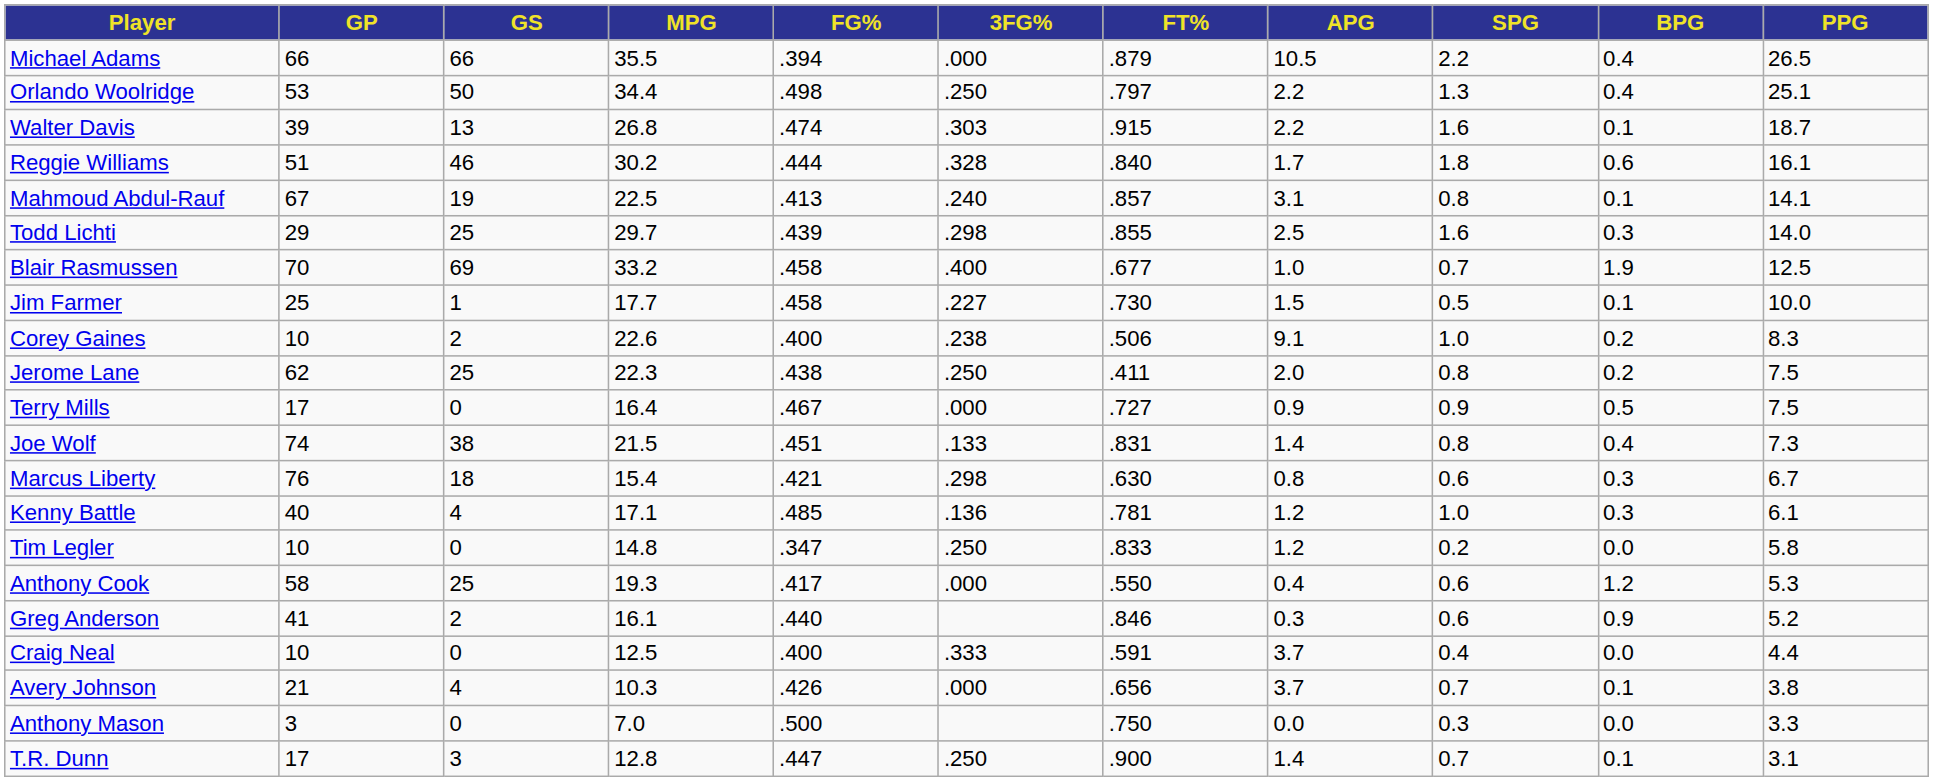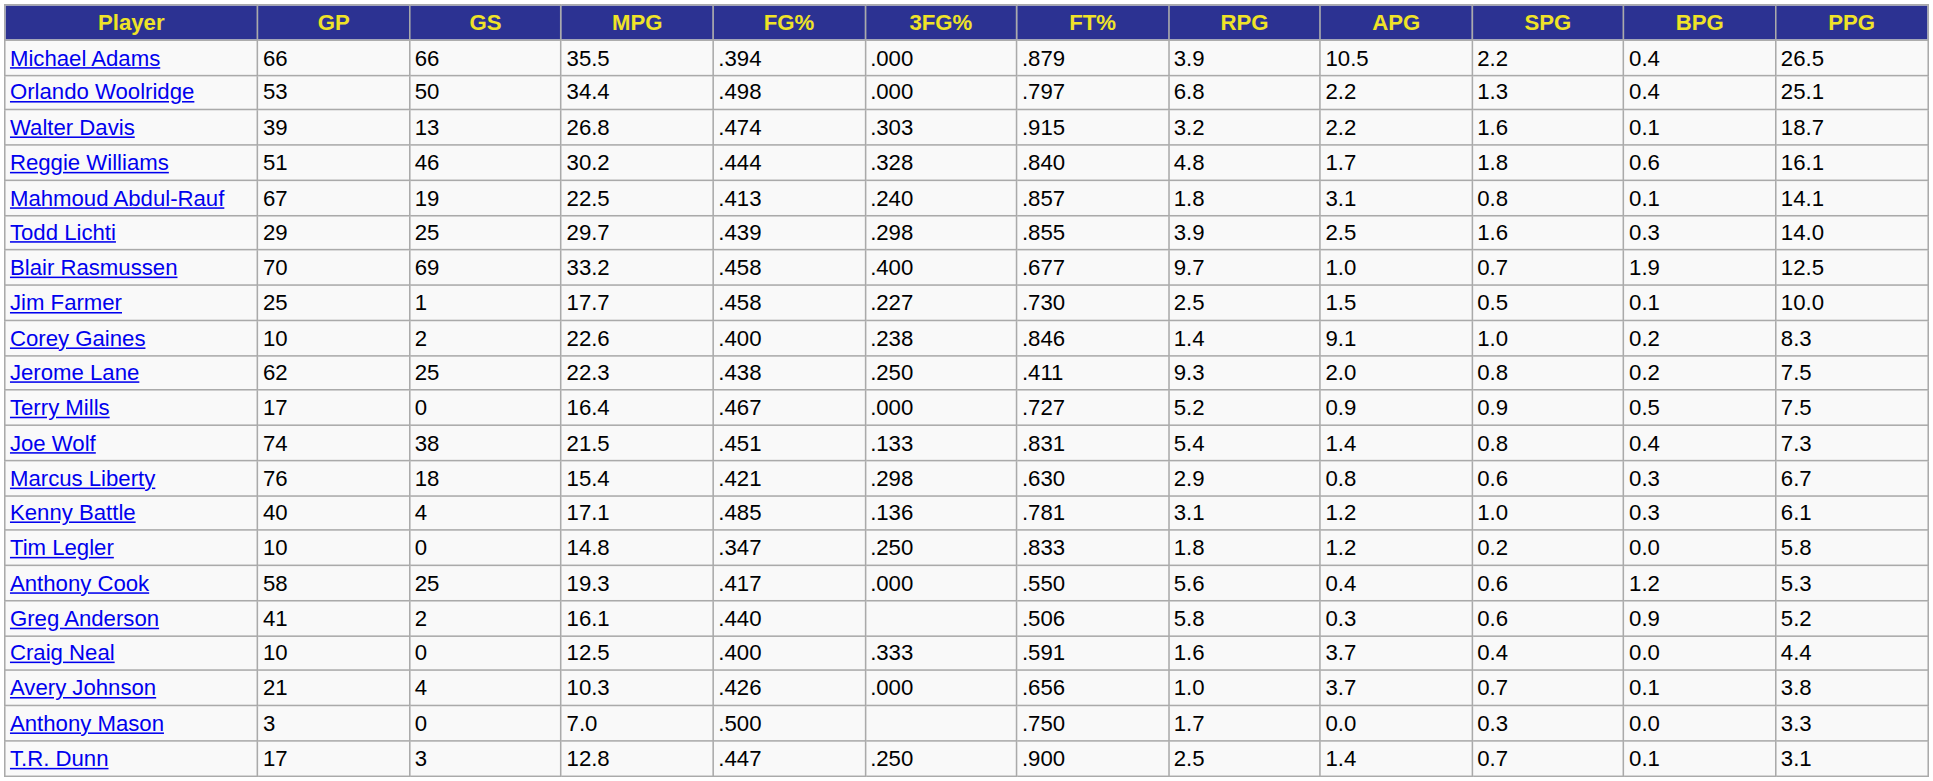 <table class="wikitable sortable" style="font-size: 90%">
 <tr>
 <th style="background:#2C3292; color:#EFE328;" width="10%">Player</th>
 <th style="background:#2C3292; color:#EFE328;" width="6%">GP</th>
 <th style="background:#2C3292; color:#EFE328;" width="6%">GS</th>
 <th style="background:#2C3292; color:#EFE328;" width="6%">MPG</th>
 <th style="background:#2C3292; color:#EFE328;" width="6%">FG%</th>
 <th style="background:#2C3292; color:#EFE328;" width="6%">3FG%</th>
 <th style="background:#2C3292; color:#EFE328;" width="6%">FT%</th>
+<th style="background:#2C3292; color:#EFE328;" width="6%">RPG</th>
 <th style="background:#2C3292; color:#EFE328;" width="6%">APG</th>
 <th style="background:#2C3292; color:#EFE328;" width="6%">SPG</th>
 <th style="background:#2C3292; color:#EFE328;" width="6%">BPG</th>
 <th style="background:#2C3292; color:#EFE328;" width="6%">PPG</th>
 </tr>
 <tr>
 <td><a href='#'>Michael Adams</a></td>
 <td>66</td>
 <td>66</td>
 <td>35.5</td>
 <td>.394</td>
 <td>.000</td>
 <td>.879</td>
+<td>3.9</td>
 <td>10.5</td>
 <td>2.2</td>
 <td>0.4</td>
 <td>26.5</td>
 </tr>
 <tr>
 <td><a href='#'>Orlando Woolridge</a></td>
 <td>53</td>
 <td>50</td>
 <td>34.4</td>
 <td>.498</td>
-<td>.250</td>
+<td>.000</td>
 <td>.797</td>
+<td>6.8</td>
 <td>2.2</td>
 <td>1.3</td>
 <td>0.4</td>
 <td>25.1</td>
 </tr>
 <tr>
 <td><a href='#'>Walter Davis</a></td>
 <td>39</td>
 <td>13</td>
 <td>26.8</td>
 <td>.474</td>
 <td>.303</td>
 <td>.915</td>
+<td>3.2</td>
 <td>2.2</td>
 <td>1.6</td>
 <td>0.1</td>
 <td>18.7</td>
 </tr>
 <tr>
 <td><a href='#'>Reggie Williams</a></td>
 <td>51</td>
 <td>46</td>
 <td>30.2</td>
 <td>.444</td>
 <td>.328</td>
 <td>.840</td>
+<td>4.8</td>
 <td>1.7</td>
 <td>1.8</td>
 <td>0.6</td>
 <td>16.1</td>
 </tr>
 <tr>
 <td><a href='#'>Mahmoud Abdul-Rauf</a></td>
 <td>67</td>
 <td>19</td>
 <td>22.5</td>
 <td>.413</td>
 <td>.240</td>
 <td>.857</td>
+<td>1.8</td>
 <td>3.1</td>
 <td>0.8</td>
 <td>0.1</td>
 <td>14.1</td>
 </tr>
 <tr>
 <td><a href='#'>Todd Lichti</a></td>
 <td>29</td>
 <td>25</td>
 <td>29.7</td>
 <td>.439</td>
 <td>.298</td>
 <td>.855</td>
+<td>3.9</td>
 <td>2.5</td>
 <td>1.6</td>
 <td>0.3</td>
 <td>14.0</td>
 </tr>
 <tr>
 <td><a href='#'>Blair Rasmussen</a></td>
 <td>70</td>
 <td>69</td>
 <td>33.2</td>
 <td>.458</td>
 <td>.400</td>
 <td>.677</td>
+<td>9.7</td>
 <td>1.0</td>
 <td>0.7</td>
 <td>1.9</td>
 <td>12.5</td>
 </tr>
 <tr>
 <td><a href='#'>Jim Farmer</a></td>
 <td>25</td>
 <td>1</td>
 <td>17.7</td>
 <td>.458</td>
 <td>.227</td>
 <td>.730</td>
+<td>2.5</td>
 <td>1.5</td>
 <td>0.5</td>
 <td>0.1</td>
 <td>10.0</td>
 </tr>
 <tr>
 <td><a href='#'>Corey Gaines</a></td>
 <td>10</td>
 <td>2</td>
 <td>22.6</td>
 <td>.400</td>
 <td>.238</td>
-<td>.506</td>
+<td>.846</td>
+<td>1.4</td>
 <td>9.1</td>
 <td>1.0</td>
 <td>0.2</td>
 <td>8.3</td>
 </tr>
 <tr>
 <td><a href='#'>Jerome Lane</a></td>
 <td>62</td>
 <td>25</td>
 <td>22.3</td>
 <td>.438</td>
 <td>.250</td>
 <td>.411</td>
+<td>9.3</td>
 <td>2.0</td>
 <td>0.8</td>
 <td>0.2</td>
 <td>7.5</td>
 </tr>
 <tr>
 <td><a href='#'>Terry Mills</a></td>
 <td>17</td>
 <td>0</td>
 <td>16.4</td>
 <td>.467</td>
 <td>.000</td>
 <td>.727</td>
+<td>5.2</td>
 <td>0.9</td>
 <td>0.9</td>
 <td>0.5</td>
 <td>7.5</td>
 </tr>
 <tr>
 <td><a href='#'>Joe Wolf</a></td>
 <td>74</td>
 <td>38</td>
 <td>21.5</td>
 <td>.451</td>
 <td>.133</td>
 <td>.831</td>
+<td>5.4</td>
 <td>1.4</td>
 <td>0.8</td>
 <td>0.4</td>
 <td>7.3</td>
 </tr>
 <tr>
 <td><a href='#'>Marcus Liberty</a></td>
 <td>76</td>
 <td>18</td>
 <td>15.4</td>
 <td>.421</td>
 <td>.298</td>
 <td>.630</td>
+<td>2.9</td>
 <td>0.8</td>
 <td>0.6</td>
 <td>0.3</td>
 <td>6.7</td>
 </tr>
 <tr>
 <td><a href='#'>Kenny Battle</a></td>
 <td>40</td>
 <td>4</td>
 <td>17.1</td>
 <td>.485</td>
 <td>.136</td>
 <td>.781</td>
+<td>3.1</td>
 <td>1.2</td>
 <td>1.0</td>
 <td>0.3</td>
 <td>6.1</td>
 </tr>
 <tr>
 <td><a href='#'>Tim Legler</a></td>
 <td>10</td>
 <td>0</td>
 <td>14.8</td>
 <td>.347</td>
 <td>.250</td>
 <td>.833</td>
+<td>1.8</td>
 <td>1.2</td>
 <td>0.2</td>
 <td>0.0</td>
 <td>5.8</td>
 </tr>
 <tr>
 <td><a href='#'>Anthony Cook</a></td>
 <td>58</td>
 <td>25</td>
 <td>19.3</td>
 <td>.417</td>
 <td>.000</td>
 <td>.550</td>
+<td>5.6</td>
 <td>0.4</td>
 <td>0.6</td>
 <td>1.2</td>
 <td>5.3</td>
 </tr>
 <tr>
 <td><a href='#'>Greg Anderson</a></td>
 <td>41</td>
 <td>2</td>
 <td>16.1</td>
 <td>.440</td>
 <td></td>
-<td>.846</td>
+<td>.506</td>
+<td>5.8</td>
 <td>0.3</td>
 <td>0.6</td>
 <td>0.9</td>
 <td>5.2</td>
 </tr>
 <tr>
 <td><a href='#'>Craig Neal</a></td>
 <td>10</td>
 <td>0</td>
 <td>12.5</td>
 <td>.400</td>
 <td>.333</td>
 <td>.591</td>
+<td>1.6</td>
 <td>3.7</td>
 <td>0.4</td>
 <td>0.0</td>
 <td>4.4</td>
 </tr>
 <tr>
 <td><a href='#'>Avery Johnson</a></td>
 <td>21</td>
 <td>4</td>
 <td>10.3</td>
 <td>.426</td>
 <td>.000</td>
 <td>.656</td>
+<td>1.0</td>
 <td>3.7</td>
 <td>0.7</td>
 <td>0.1</td>
 <td>3.8</td>
 </tr>
 <tr>
 <td><a href='#'>Anthony Mason</a></td>
 <td>3</td>
 <td>0</td>
 <td>7.0</td>
 <td>.500</td>
 <td></td>
 <td>.750</td>
+<td>1.7</td>
 <td>0.0</td>
 <td>0.3</td>
 <td>0.0</td>
 <td>3.3</td>
 </tr>
 <tr>
 <td><a href='#'>T.R. Dunn</a></td>
 <td>17</td>
 <td>3</td>
 <td>12.8</td>
 <td>.447</td>
 <td>.250</td>
 <td>.900</td>
+<td>2.5</td>
 <td>1.4</td>
 <td>0.7</td>
 <td>0.1</td>
 <td>3.1</td>
 </tr>
 </table>
